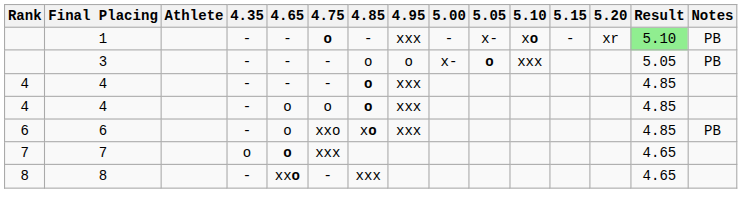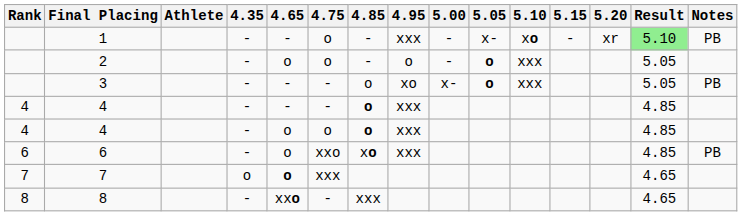 <table class="wikitable" style="text-align:center">
 <tr>
 <th>Rank</th>
 <th>Final Placing</th>
 <th>Athlete</th>
 <th>4.35</th>
 <th>4.65</th>
 <th>4.75</th>
 <th>4.85</th>
 <th>4.95</th>
 <th>5.00</th>
 <th>5.05</th>
 <th>5.10</th>
 <th>5.15</th>
 <th>5.20</th>
 <th>Result</th>
 <th>Notes</th>
 </tr>
 <tr>
 <td></td>
 <td>1</td>
 <td align=left></td>
 <td>-</td>
 <td>-</td>
-<td><strong>o</strong></td>
+<td>o</td>
 <td>-</td>
 <td>xxx</td>
 <td>-</td>
 <td>x-</td>
 <td>x<strong>o</strong></td>
 <td>-</td>
 <td>xr</td>
 <td style="background: lightgreen;">5.10</td>
 <td>PB</td>
 </tr>
 <tr>
 <td></td>
+<td>2</td>
+<td align=left></td>
+<td>-</td>
+<td>o</td>
+<td>o</td>
+<td>-</td>
+<td>o</td>
+<td>-</td>
+<td><strong>o</strong></td>
+<td>xxx</td>
+<td></td>
+<td></td>
+<td>5.05</td>
+<td></td>
+</tr>
+<tr>
+<td></td>
 <td>3</td>
 <td align=left></td>
 <td>-</td>
 <td>-</td>
 <td>-</td>
 <td>o</td>
-<td>o</td>
+<td>xo</td>
 <td>x-</td>
 <td><strong>o</strong></td>
 <td>xxx</td>
 <td></td>
 <td></td>
 <td>5.05</td>
 <td>PB</td>
 </tr>
 <tr>
 <td>4</td>
 <td>4</td>
 <td align=left></td>
 <td>-</td>
 <td>-</td>
 <td>-</td>
 <td><strong>o</strong></td>
 <td>xxx</td>
 <td></td>
 <td></td>
 <td></td>
 <td></td>
 <td></td>
 <td>4.85</td>
 <td></td>
 </tr>
 <tr>
 <td>4</td>
 <td>4</td>
 <td align=left></td>
 <td>-</td>
 <td>o</td>
 <td>o</td>
 <td><strong>o</strong></td>
 <td>xxx</td>
 <td></td>
 <td></td>
 <td></td>
 <td></td>
 <td></td>
 <td>4.85</td>
 <td></td>
 </tr>
 <tr>
 <td>6</td>
 <td>6</td>
 <td align=left></td>
 <td>-</td>
 <td>o</td>
 <td>xxo</td>
 <td>x<strong>o</strong></td>
 <td>xxx</td>
 <td></td>
 <td></td>
 <td></td>
 <td></td>
 <td></td>
 <td>4.85</td>
 <td>PB</td>
 </tr>
 <tr>
 <td>7</td>
 <td>7</td>
 <td align=left></td>
 <td>o</td>
 <td><strong>o</strong></td>
 <td>xxx</td>
 <td></td>
 <td></td>
 <td></td>
 <td></td>
 <td></td>
 <td></td>
 <td></td>
 <td>4.65</td>
 <td></td>
 </tr>
 <tr>
 <td>8</td>
 <td>8</td>
 <td align=left></td>
 <td>-</td>
 <td>xx<strong>o</strong></td>
 <td>-</td>
 <td>xxx</td>
 <td></td>
 <td></td>
 <td></td>
 <td></td>
 <td></td>
 <td></td>
 <td>4.65</td>
 <td></td>
 </tr>
 </table>
